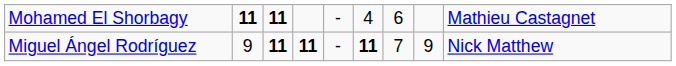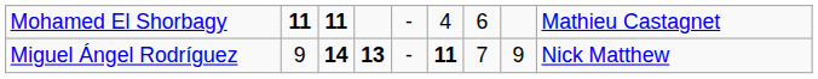 <table class="wikitable">
 <tr>
 <td width=200> <a href='#'>Mohamed El Shorbagy</a></td>
 <td style="width:20px; text-align:center;"><strong>11</strong></td>
 <td style="width:20px; text-align:center;"><strong>11</strong></td>
 <td style="width:20px; text-align:center;"></td>
 <td style="width:20px; text-align:center;">-</td>
 <td style="width:20px; text-align:center;">4</td>
 <td style="width:20px; text-align:center;">6</td>
 <td style="width:20px; text-align:center;"></td>
 <td width=200> <a href='#'>Mathieu Castagnet</a></td>
 </tr>
 <tr>
 <td> <a href='#'>Miguel Ángel Rodríguez</a></td>
 <td style="text-align:center;">9</td>
-<td style="text-align:center;"><strong>11</strong></td>
-<td style="text-align:center;"><strong>11</strong></td>
+<td style="text-align:center;"><strong>14</strong></td>
+<td style="text-align:center;"><strong>13</strong></td>
 <td style="text-align:center;">-</td>
 <td style="text-align:center;"><strong>11</strong></td>
 <td style="text-align:center;">7</td>
 <td style="text-align:center;">9</td>
 <td width=200> <a href='#'>Nick Matthew</a></td>
 </tr>
 </table>
